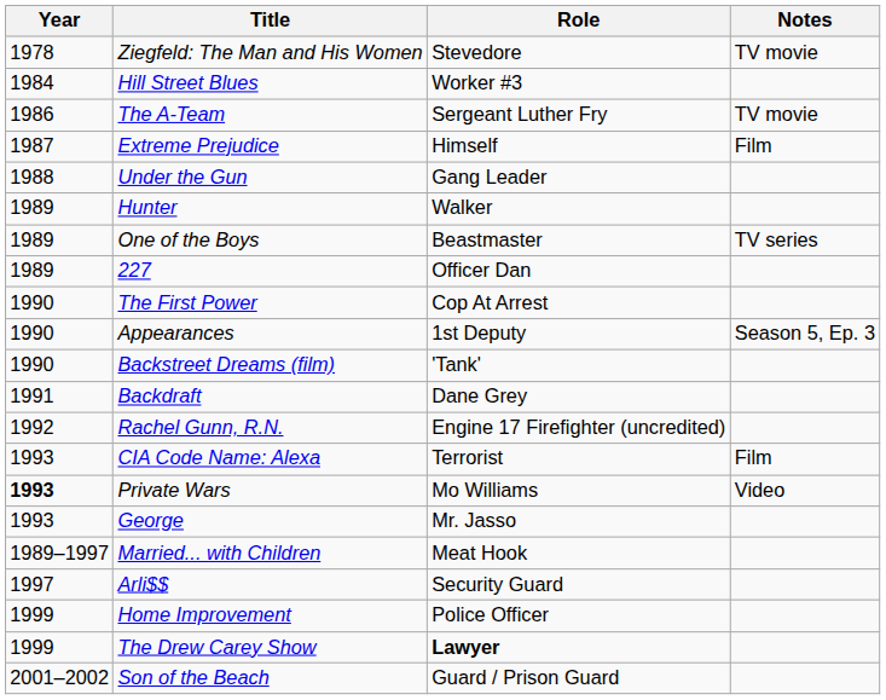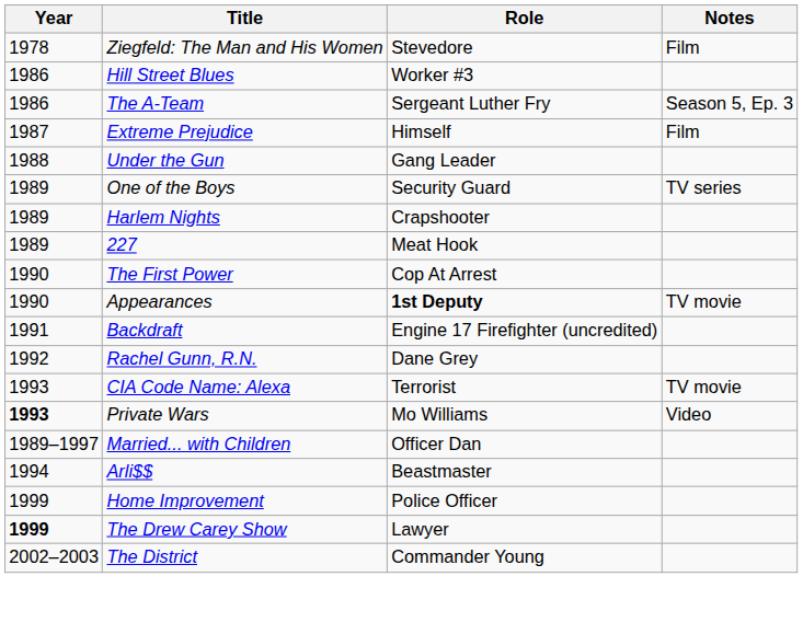 <table class="wikitable sortable">
 <tr>
 <th>Year</th>
 <th>Title</th>
 <th>Role</th>
 <th>Notes</th>
 </tr>
 <tr>
 <td>1978</td>
 <td><em>Ziegfeld: The Man and His Women</em></td>
 <td>Stevedore</td>
-<td>TV movie</td>
+<td>Film</td>
 </tr>
 <tr>
-<td>1984</td>
+<td>1986</td>
 <td><em><a href='#'>Hill Street Blues</a></em></td>
 <td>Worker #3</td>
 <td></td>
 </tr>
 <tr>
 <td>1986</td>
 <td><em><a href='#'>The A-Team</a></em></td>
 <td>Sergeant Luther Fry</td>
-<td>TV movie</td>
+<td>Season 5, Ep. 3</td>
 </tr>
 <tr>
 <td>1987</td>
 <td><em><a href='#'>Extreme Prejudice</a></em></td>
 <td>Himself</td>
 <td>Film</td>
 </tr>
 <tr>
 <td>1988</td>
 <td><em><a href='#'>Under the Gun</a></em></td>
 <td>Gang Leader</td>
 <td></td>
 </tr>
 <tr>
 <td>1989</td>
-<td><em><a href='#'>Hunter</a></em></td>
-<td>Walker</td>
+<td><em>One of the Boys</em></td>
+<td>Security Guard</td>
+<td>TV series</td>
+</tr>
+<tr>
+<td>1989</td>
+<td><em><a href='#'>Harlem Nights </a></em></td>
+<td>Crapshooter</td>
 <td></td>
 </tr>
 <tr>
 <td>1989</td>
-<td><em>One of the Boys</em></td>
-<td>Beastmaster</td>
-<td>TV series</td>
-</tr>
-<tr>
-<td>1989</td>
 <td><em><a href='#'>227</a></em></td>
-<td>Officer Dan</td>
+<td>Meat Hook</td>
 <td></td>
 </tr>
 <tr>
 <td>1990</td>
 <td><em><a href='#'>The First Power </a></em></td>
 <td>Cop At Arrest</td>
 <td></td>
 </tr>
 <tr>
 <td>1990</td>
 <td><em>Appearances</em></td>
-<td>1st Deputy</td>
-<td>Season 5, Ep. 3</td>
-</tr>
-<tr>
-<td>1990</td>
-<td><em><a href='#'>Backstreet Dreams (film)</a></em></td>
-<td>'Tank'</td>
-<td></td>
+<td><strong>1st Deputy</strong></td>
+<td>TV movie</td>
 </tr>
 <tr>
 <td>1991</td>
 <td><em><a href='#'>Backdraft</a></em></td>
-<td>Dane Grey</td>
+<td>Engine 17 Firefighter (uncredited)</td>
 <td></td>
 </tr>
 <tr>
 <td>1992</td>
 <td><em><a href='#'>Rachel Gunn, R.N.</a></em></td>
-<td>Engine 17 Firefighter (uncredited)</td>
+<td>Dane Grey</td>
 <td></td>
 </tr>
 <tr>
 <td>1993</td>
 <td><em><a href='#'>CIA Code Name: Alexa</a></em></td>
 <td>Terrorist</td>
-<td>Film</td>
+<td>TV movie</td>
 </tr>
 <tr>
 <td><strong>1993</strong></td>
 <td><em>Private Wars</em></td>
 <td>Mo Williams</td>
 <td>Video</td>
 </tr>
 <tr>
-<td>1993</td>
-<td><em><a href='#'>George</a></em></td>
-<td>Mr. Jasso</td>
+<td>1989–1997</td>
+<td><em><a href='#'>Married... with Children</a></em></td>
+<td>Officer Dan</td>
 <td></td>
 </tr>
 <tr>
-<td>1989–1997</td>
-<td><em><a href='#'>Married... with Children</a></em></td>
-<td>Meat Hook</td>
-<td></td>
-</tr>
-<tr>
-<td>1997</td>
+<td>1994</td>
 <td><em><a href='#'>Arli$$</a></em></td>
-<td>Security Guard</td>
+<td>Beastmaster</td>
 <td></td>
 </tr>
 <tr>
 <td>1999</td>
 <td><em><a href='#'>Home Improvement</a></em></td>
 <td>Police Officer</td>
 <td></td>
 </tr>
 <tr>
-<td>1999</td>
+<td><strong>1999</strong></td>
 <td><em><a href='#'>The Drew Carey Show</a></em></td>
-<td><strong>Lawyer</strong></td>
+<td>Lawyer</td>
 <td></td>
 </tr>
 <tr>
-<td>2001–2002</td>
-<td><em><a href='#'>Son of the Beach</a></em></td>
-<td>Guard / Prison Guard</td>
+<td>2002–2003</td>
+<td><em><a href='#'>The District</a></em></td>
+<td>Commander Young</td>
 <td></td>
 </tr>
 </table>
